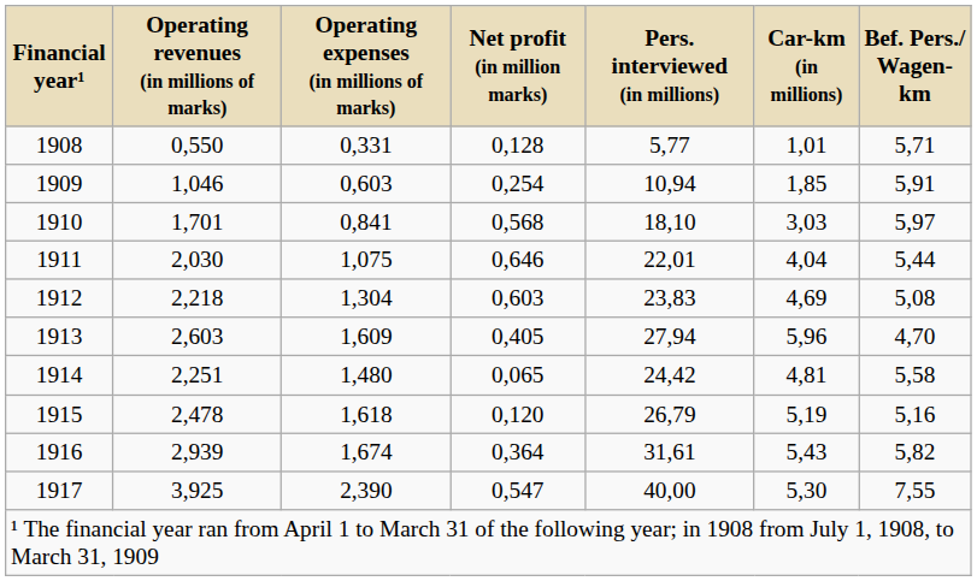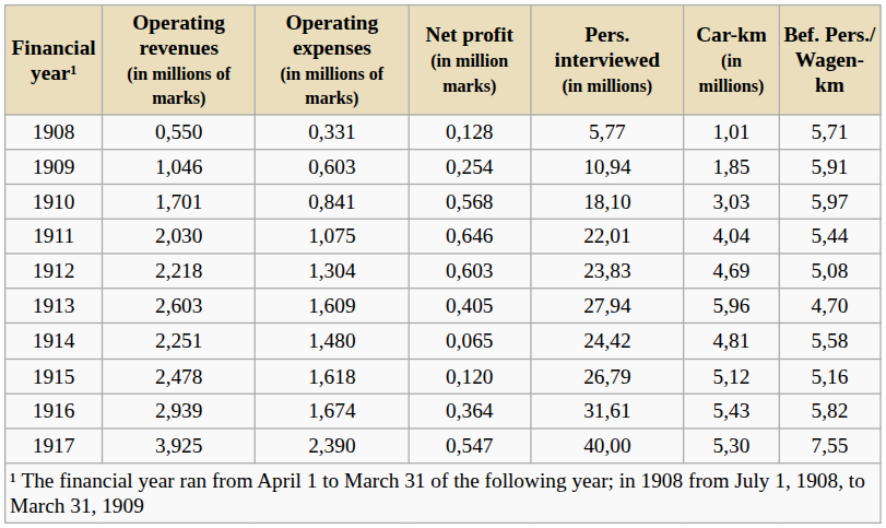 <table class="wikitable float-right" style="font-size:95%; text-align:center;" width="50%">
 <tr>
 <th style="background:#EADEBD;">Financial <br>year¹</th>
 <th style="background:#EADEBD;">Operating <br>revenues<br><small>(in millions of marks)</small></th>
 <th style="background:#EADEBD;">Operating <br>expenses<br><small>(in millions of marks)</small></th>
 <th style="background:#EADEBD;">Net profit<br><small>(in million marks)</small></th>
 <th style="background:#EADEBD;">Pers. interviewed<br><small>(in millions)</small></th>
 <th style="background:#EADEBD;">Car-km<br><small>(in millions)</small></th>
 <th style="background:#EADEBD;">Bef. Pers./<br>Wagen-km</th>
 </tr>
 <tr>
 <td>1908</td>
 <td>0,550</td>
 <td>0,331</td>
 <td>0,128</td>
 <td>5,77</td>
 <td>1,01</td>
 <td>5,71</td>
 </tr>
 <tr>
 <td>1909</td>
 <td>1,046</td>
 <td>0,603</td>
 <td>0,254</td>
 <td>10,94</td>
 <td>1,85</td>
 <td>5,91</td>
 </tr>
 <tr>
 <td>1910</td>
 <td>1,701</td>
 <td>0,841</td>
 <td>0,568</td>
 <td>18,10</td>
 <td>3,03</td>
 <td>5,97</td>
 </tr>
 <tr>
 <td>1911</td>
 <td>2,030</td>
 <td>1,075</td>
 <td>0,646</td>
 <td>22,01</td>
 <td>4,04</td>
 <td>5,44</td>
 </tr>
 <tr>
 <td>1912</td>
 <td>2,218</td>
 <td>1,304</td>
 <td>0,603</td>
 <td>23,83</td>
 <td>4,69</td>
 <td>5,08</td>
 </tr>
 <tr>
 <td>1913</td>
 <td>2,603</td>
 <td>1,609</td>
 <td>0,405</td>
 <td>27,94</td>
 <td>5,96</td>
 <td>4,70</td>
 </tr>
 <tr>
 <td>1914</td>
 <td>2,251</td>
 <td>1,480</td>
 <td>0,065</td>
 <td>24,42</td>
 <td>4,81</td>
 <td>5,58</td>
 </tr>
 <tr>
 <td>1915</td>
 <td>2,478</td>
 <td>1,618</td>
 <td>0,120</td>
 <td>26,79</td>
-<td>5,19</td>
+<td>5,12</td>
 <td>5,16</td>
 </tr>
 <tr>
 <td>1916</td>
 <td>2,939</td>
 <td>1,674</td>
 <td>0,364</td>
 <td>31,61</td>
 <td>5,43</td>
 <td>5,82</td>
 </tr>
 <tr>
 <td>1917</td>
 <td>3,925</td>
 <td>2,390</td>
 <td>0,547</td>
 <td>40,00</td>
 <td>5,30</td>
 <td>7,55</td>
 </tr>
 <tr>
 <td colspan="7" align="left">¹ The financial year ran from April 1 to March 31 of the following year; in 1908 from July 1, 1908, to March 31, 1909</td>
 </tr>
 </table>
